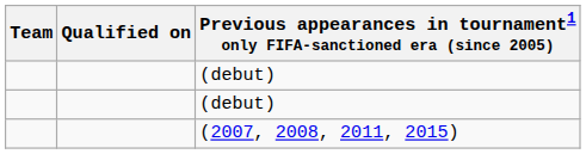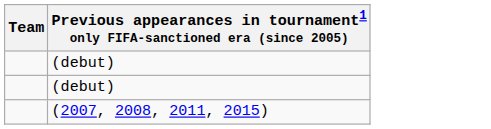 <table class="wikitable sortable" style="text-align: left;">
 <tr>
 <th>Team</th>
-<th>Qualified on</th>
 <th>Previous appearances in tournament<sup><strong><a href='#'>1</a></strong></sup><br><small>only FIFA-sanctioned era (since 2005)</small></th>
 </tr>
 <tr>
-<td></td>
 <td></td>
 <td> (debut)</td>
 </tr>
 <tr>
 <td></td>
-<td></td>
 <td> (debut)</td>
 </tr>
 <tr>
 <td></td>
-<td></td>
 <td> (<a href='#'>2007</a>, <a href='#'>2008</a>, <a href='#'>2011</a>, <a href='#'>2015</a>)</td>
 </tr>
 </table>
